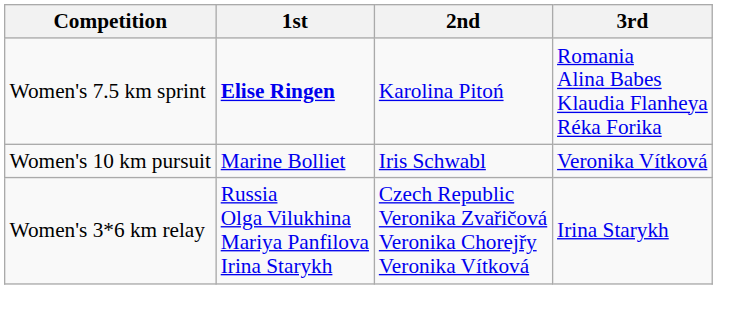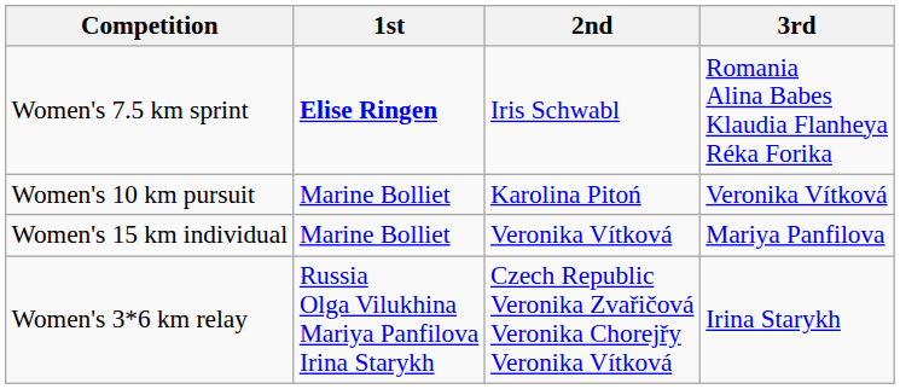 <table class="wikitable">
 <tr>
 <th>Competition</th>
 <th>1st</th>
 <th>2nd</th>
 <th>3rd</th>
 </tr>
 <tr>
 <td>Women's 7.5 km sprint</td>
 <td><strong> <a href='#'>Elise Ringen</a></strong></td>
-<td> <a href='#'>Karolina Pitoń</a></td>
+<td> <a href='#'>Iris Schwabl</a></td>
 <td> <a href='#'>Romania</a><br><a href='#'>Alina Babes</a><br><a href='#'>Klaudia Flanheya</a><br><a href='#'>Réka Forika</a></td>
 </tr>
 <tr>
 <td>Women's 10 km pursuit</td>
 <td> <a href='#'>Marine Bolliet</a></td>
-<td> <a href='#'>Iris Schwabl</a></td>
+<td> <a href='#'>Karolina Pitoń</a></td>
 <td> <a href='#'>Veronika Vítková</a></td>
+</tr>
+<tr>
+<td>Women's 15 km individual</td>
+<td> <a href='#'>Marine Bolliet</a></td>
+<td> <a href='#'>Veronika Vítková</a></td>
+<td> <a href='#'>Mariya Panfilova</a></td>
 </tr>
 <tr>
 <td>Women's 3*6 km relay</td>
 <td> <a href='#'>Russia</a><br><a href='#'>Olga Vilukhina</a><br><a href='#'>Mariya Panfilova</a><br><a href='#'>Irina Starykh</a></td>
 <td> <a href='#'>Czech Republic</a><br><a href='#'>Veronika Zvařičová</a><br><a href='#'>Veronika Chorejřy</a><br><a href='#'>Veronika Vítková</a></td>
 <td> <a href='#'>Irina Starykh</a></td>
 </tr>
 </table>
